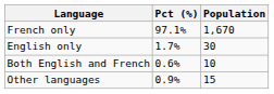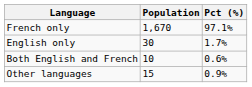 <table class="wikitable">
 <tr>
 <th>Language</th>
+<th>Population</th>
 <th>Pct (%)</th>
-<th>Population</th>
 </tr>
 <tr>
 <td>French only</td>
+<td>1,670</td>
 <td>97.1%</td>
-<td>1,670</td>
 </tr>
 <tr>
 <td>English only</td>
+<td>30</td>
 <td>1.7%</td>
-<td>30</td>
 </tr>
 <tr>
 <td>Both English and French</td>
+<td>10</td>
 <td>0.6%</td>
-<td>10</td>
 </tr>
 <tr>
 <td>Other languages</td>
+<td>15</td>
 <td>0.9%</td>
-<td>15</td>
 </tr>
 </table>
